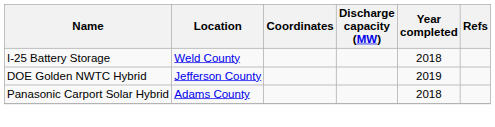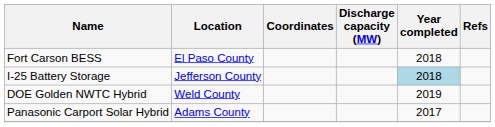 <table class="wikitable sortable">
 <tr>
 <th>Name</th>
 <th>Location</th>
 <th>Coordinates</th>
 <th>Discharge<br>capacity<br>(<a href='#'>MW</a>)</th>
 <th>Year<br>completed</th>
 <th>Refs</th>
 </tr>
 <tr>
-<td>I-25 Battery Storage</td>
-<td><a href='#'>Weld County</a></td>
+<td>Fort Carson BESS</td>
+<td><a href='#'>El Paso County</a></td>
 <td></td>
 <td align="center"></td>
 <td align="center">2018</td>
 <td></td>
 </tr>
 <tr>
+<td>I-25 Battery Storage</td>
+<td><a href='#'>Jefferson County</a></td>
+<td></td>
+<td align="center"></td>
+<td align="center" style="background: lightblue;">2018</td>
+<td></td>
+</tr>
+<tr>
 <td>DOE Golden NWTC Hybrid</td>
-<td><a href='#'>Jefferson County</a></td>
+<td><a href='#'>Weld County</a></td>
 <td></td>
 <td align="center"></td>
 <td align="center">2019</td>
 <td></td>
 </tr>
 <tr>
 <td>Panasonic Carport Solar Hybrid</td>
 <td><a href='#'>Adams County</a></td>
 <td></td>
 <td align="center"></td>
-<td align="center">2018</td>
+<td align="center">2017</td>
 <td></td>
 </tr>
 <tr>
 </tr>
 </table>
